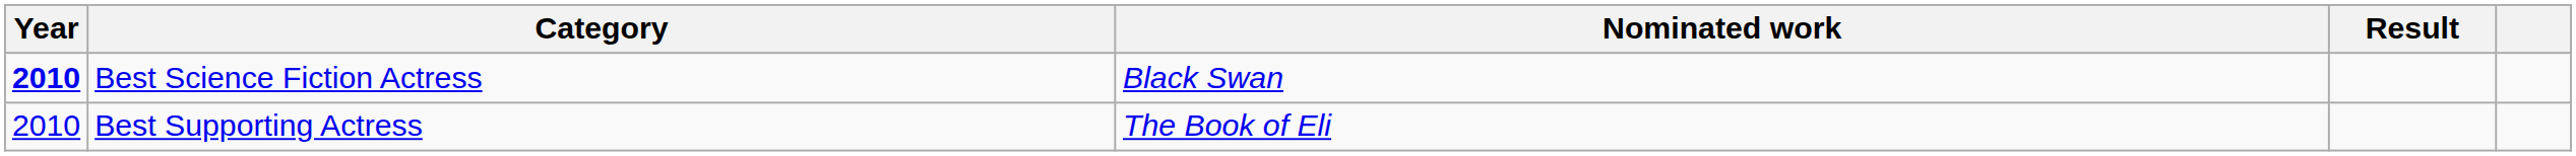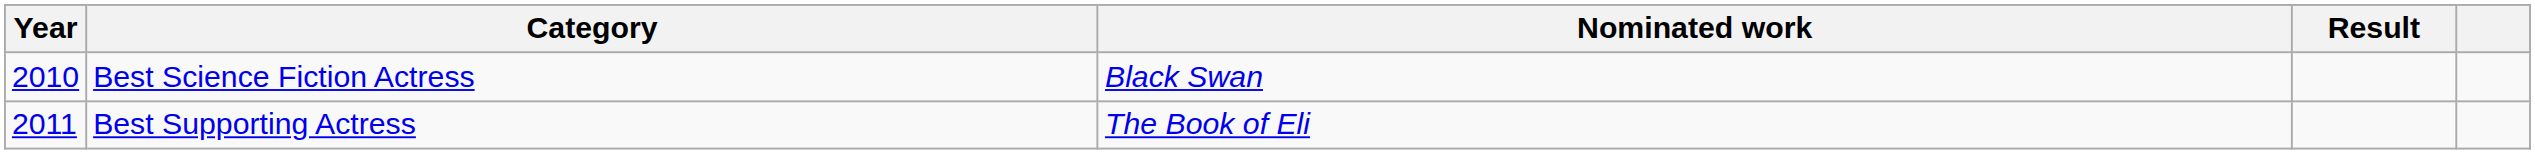 <table class="wikitable sortable">
 <tr>
 <th scope="col" style="width:1em;">Year</th>
 <th scope="col" style="width:33em;">Category</th>
 <th scope="col" style="width:39em;">Nominated work</th>
 <th scope="col" style="width:5em;">Result</th>
 <th scope="col" style="width:2em;" class="unsortable"></th>
 </tr>
 <tr>
-<td><strong><a href='#'>2010</a></strong></td>
+<td><a href='#'>2010</a></td>
 <td><a href='#'>Best Science Fiction Actress</a></td>
 <td><em><a href='#'>Black Swan</a></em></td>
 <td></td>
 <td style="text-align:center;"></td>
 </tr>
 <tr>
-<td><a href='#'>2010</a></td>
+<td><a href='#'>2011</a></td>
 <td><a href='#'>Best Supporting Actress</a></td>
 <td><em><a href='#'>The Book of Eli</a></em></td>
 <td></td>
 <td style="text-align:center;"></td>
 </tr>
 </table>
